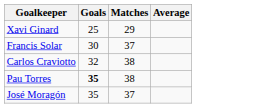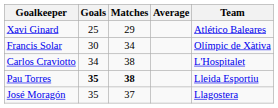 <table class="wikitable sortable">
 <tr>
 <th>Goalkeeper</th>
 <th>Goals</th>
 <th>Matches</th>
 <th>Average</th>
+<th>Team</th>
 </tr>
 <tr>
 <td><a href='#'>Xavi Ginard</a></td>
 <td style="text-align:center">25</td>
 <td style="text-align:center">29</td>
 <td style="text-align:center"></td>
+<td><a href='#'>Atlético Baleares</a></td>
 </tr>
 <tr>
 <td><a href='#'>Francis Solar</a></td>
 <td style="text-align:center">30</td>
-<td style="text-align:center">37</td>
+<td style="text-align:center">34</td>
 <td style="text-align:center"></td>
+<td><a href='#'>Olímpic de Xàtiva</a></td>
 </tr>
 <tr>
 <td><a href='#'>Carlos Craviotto</a></td>
-<td style="text-align:center">32</td>
+<td style="text-align:center">34</td>
 <td style="text-align:center">38</td>
 <td style="text-align:center"></td>
+<td><a href='#'>L'Hospitalet</a></td>
 </tr>
 <tr>
 <td><a href='#'>Pau Torres</a></td>
 <td style="text-align:center"><strong>35</strong></td>
-<td style="text-align:center">38</td>
+<td style="text-align:center"><strong>38</strong></td>
 <td style="text-align:center"></td>
+<td><a href='#'>Lleida Esportiu</a></td>
 </tr>
 <tr>
 <td><a href='#'>José Moragón</a></td>
 <td style="text-align:center">35</td>
 <td style="text-align:center">37</td>
 <td style="text-align:center"></td>
+<td><a href='#'>Llagostera</a></td>
 </tr>
 </table>
